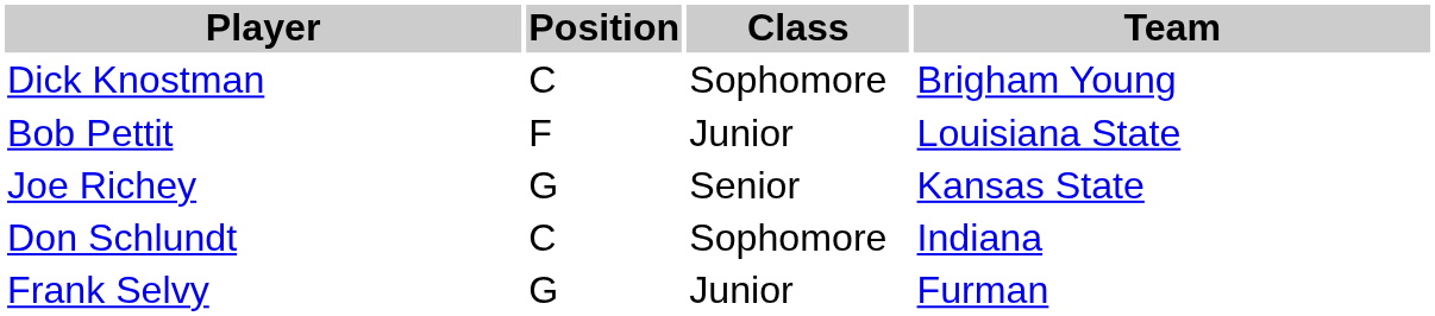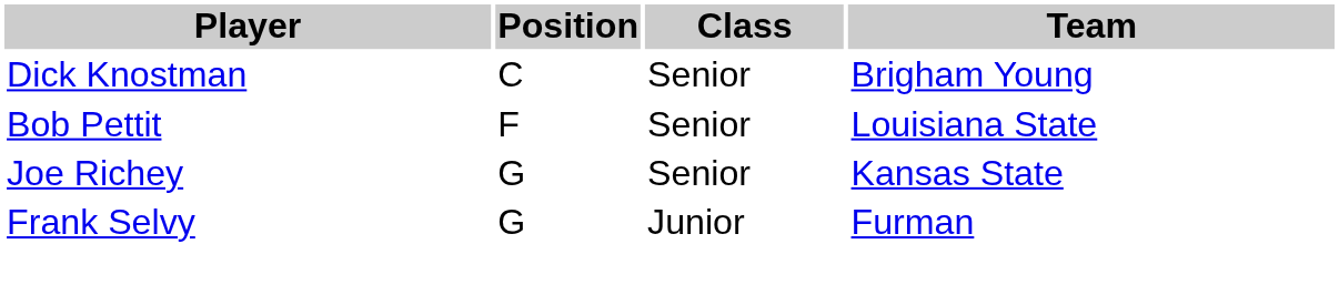 <table style="width:600px" "border:'1' 'solid' 'gray'">
 <tr>
 <th bgcolor="#CCCCCC" style="width:40%">Player</th>
 <th bgcolor="#CCCCCC" style="width:4%">Position</th>
 <th bgcolor="#CCCCCC" style="width:16%">Class</th>
 <th bgcolor="#CCCCCC" style="width:40%">Team</th>
 </tr>
 <tr>
 <td><a href='#'>Dick Knostman</a></td>
 <td>C</td>
-<td>Sophomore</td>
+<td>Senior</td>
 <td><a href='#'>Brigham Young</a></td>
 </tr>
 <tr>
 <td><a href='#'>Bob Pettit</a></td>
 <td>F</td>
-<td>Junior</td>
+<td>Senior</td>
 <td><a href='#'>Louisiana State</a></td>
 </tr>
 <tr>
 <td><a href='#'>Joe Richey</a></td>
 <td>G</td>
 <td>Senior</td>
 <td><a href='#'>Kansas State</a></td>
 </tr>
 <tr>
-<td><a href='#'>Don Schlundt</a></td>
-<td>C</td>
-<td>Sophomore</td>
-<td><a href='#'>Indiana</a></td>
-</tr>
-<tr>
 <td><a href='#'>Frank Selvy</a></td>
 <td>G</td>
 <td>Junior</td>
 <td><a href='#'>Furman</a></td>
 </tr>
 </table>
